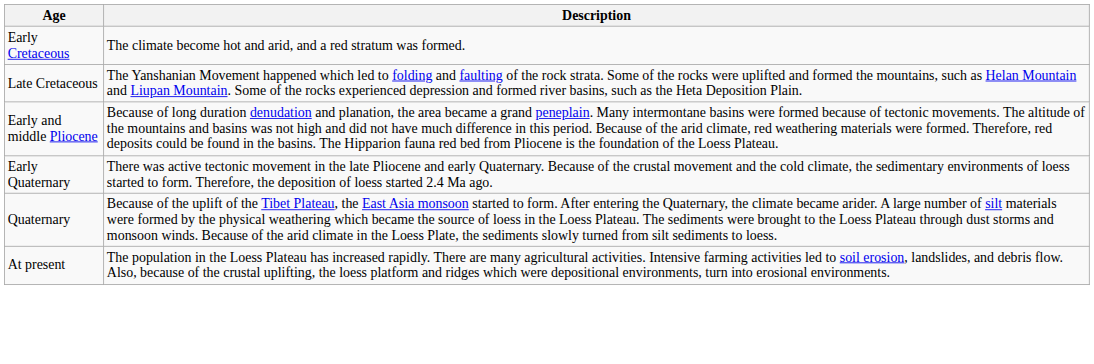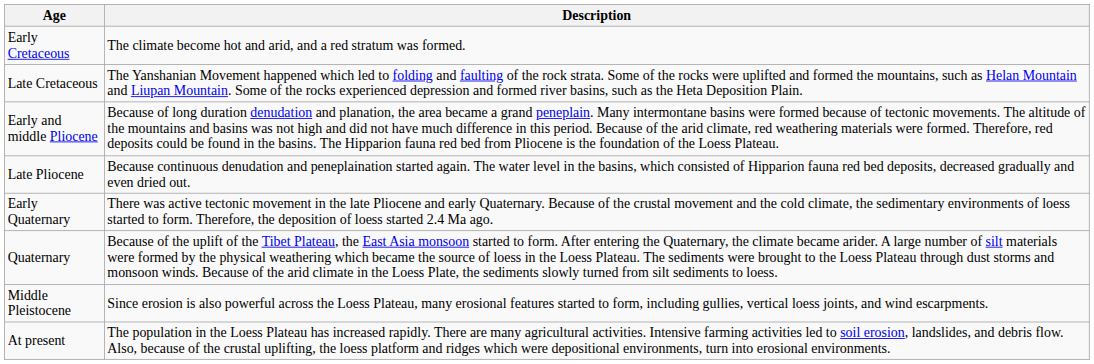 <table class="wikitable">
 <tr>
 <th>Age</th>
 <th>Description</th>
 </tr>
 <tr>
 <td>Early <a href='#'>Cretaceous</a></td>
 <td>The climate become hot and arid, and a red stratum was formed.</td>
 </tr>
 <tr>
 <td>Late Cretaceous</td>
 <td>The Yanshanian Movement happened which led to <a href='#'>folding</a> and <a href='#'>faulting</a> of the rock strata. Some of the rocks were uplifted and formed the mountains, such as <a href='#'>Helan Mountain</a> and <a href='#'>Liupan Mountain</a>. Some of the rocks experienced depression and formed river basins, such as the Heta Deposition Plain.</td>
 </tr>
 <tr>
 <td>Early and middle <a href='#'>Pliocene</a></td>
 <td>Because of long duration <a href='#'>denudation</a> and planation, the area became a grand <a href='#'>peneplain</a>. Many intermontane basins were formed because of tectonic movements. The altitude of the mountains and basins was not high and did not have much difference in this period. Because of the arid climate, red weathering materials were formed. Therefore, red deposits could be found in the basins. The Hipparion fauna red bed from Pliocene is the foundation of the Loess Plateau.</td>
 </tr>
 <tr>
+<td>Late Pliocene</td>
+<td>Because continuous denudation and peneplaination started again. The water level in the basins, which consisted of Hipparion fauna red bed deposits, decreased gradually and even dried out.</td>
+</tr>
+<tr>
 <td>Early Quaternary</td>
 <td>There was active tectonic movement in the late Pliocene and early Quaternary. Because of the crustal movement and the cold climate, the sedimentary environments of loess started to form. Therefore, the deposition of loess started 2.4 Ma ago.</td>
 </tr>
 <tr>
 <td>Quaternary</td>
 <td>Because of the uplift of the <a href='#'>Tibet Plateau</a>, the <a href='#'>East Asia monsoon</a> started to form. After entering the Quaternary, the climate became arider. A large number of <a href='#'>silt</a> materials were formed by the physical weathering which became the source of loess in the Loess Plateau. The sediments were brought to the Loess Plateau through dust storms and monsoon winds. Because of the arid climate in the Loess Plate, the sediments slowly turned from silt sediments to loess.</td>
 </tr>
 <tr>
+<td>Middle Pleistocene</td>
+<td>Since erosion is also powerful across the Loess Plateau, many erosional features started to form, including gullies, vertical loess joints, and wind escarpments.</td>
+</tr>
+<tr>
 <td>At present</td>
 <td>The population in the Loess Plateau has increased rapidly. There are many agricultural activities. Intensive farming activities led to <a href='#'>soil erosion</a>, landslides, and debris flow. Also, because of the crustal uplifting, the loess platform and ridges which were depositional environments, turn into erosional environments.</td>
 </tr>
 </table>
